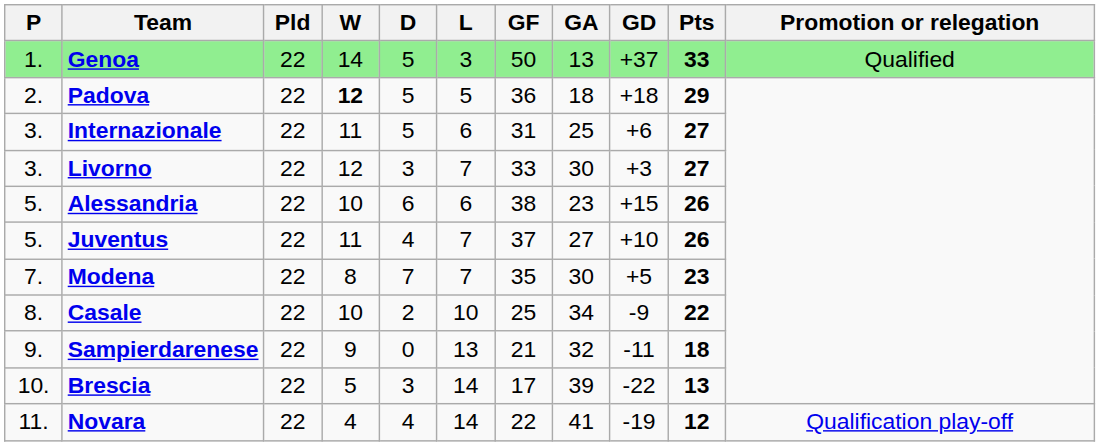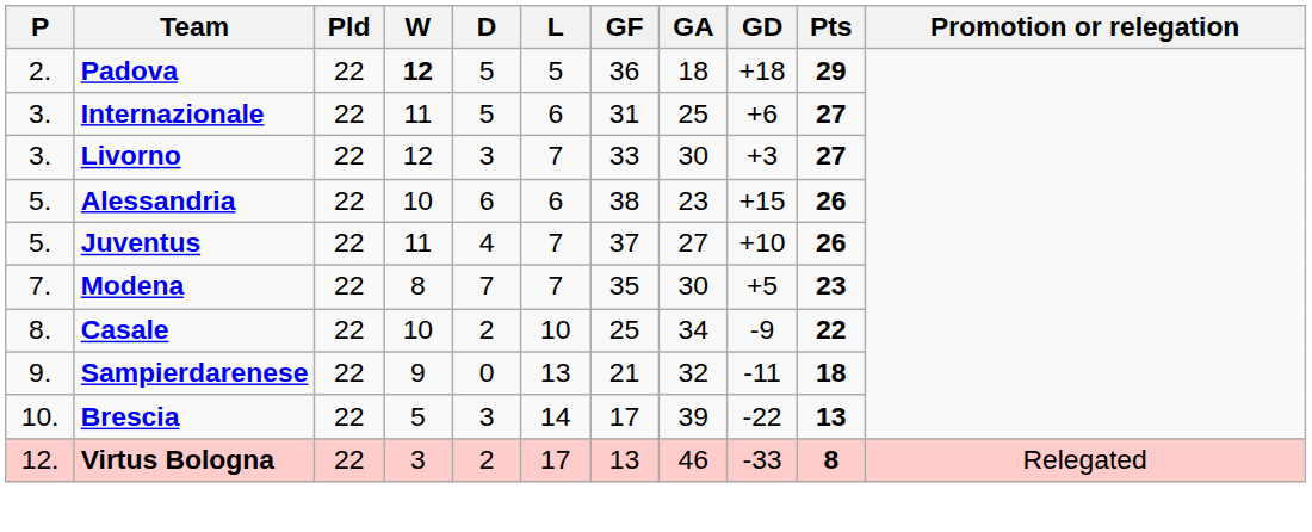 <table class="wikitable sortable" style="text-align: center;">
 <tr>
 <th width=33>P<br></th>
 <th>Team<br></th>
 <th width=33>Pld<br></th>
 <th width=33>W<br></th>
 <th width=33>D<br></th>
 <th width=33>L<br></th>
 <th width=33>GF<br></th>
 <th width=33>GA<br></th>
 <th width=33>GD<br></th>
 <th width=33>Pts<br></th>
 <th class="unsortable" width=250>Promotion or relegation<br></th>
-</tr>
-<tr style="background: #90EE90;">
-<td>1.</td>
-<td align="left"><strong><a href='#'>Genoa</a></strong></td>
-<td>22</td>
-<td>14</td>
-<td>5</td>
-<td>3</td>
-<td>50</td>
-<td>13</td>
-<td>+37</td>
-<td><strong>33</strong></td>
-<td>Qualified</td>
 </tr>
 <tr>
 <td>2.</td>
 <td align="left"><strong><a href='#'>Padova</a></strong></td>
 <td>22</td>
 <td><strong>12</strong></td>
 <td>5</td>
 <td>5</td>
 <td>36</td>
 <td>18</td>
 <td>+18</td>
 <td><strong>29</strong></td>
 </tr>
 <tr>
 <td>3.</td>
 <td align="left"><strong><a href='#'>Internazionale</a></strong></td>
 <td>22</td>
 <td>11</td>
 <td>5</td>
 <td>6</td>
 <td>31</td>
 <td>25</td>
 <td>+6</td>
 <td><strong>27</strong></td>
 </tr>
 <tr>
 <td>3.</td>
 <td align="left"><strong><a href='#'>Livorno</a></strong></td>
 <td>22</td>
 <td>12</td>
 <td>3</td>
 <td>7</td>
 <td>33</td>
 <td>30</td>
 <td>+3</td>
 <td><strong>27</strong></td>
 </tr>
 <tr>
 <td>5.</td>
 <td align="left"><strong><a href='#'>Alessandria</a></strong></td>
 <td>22</td>
 <td>10</td>
 <td>6</td>
 <td>6</td>
 <td>38</td>
 <td>23</td>
 <td>+15</td>
 <td><strong>26</strong></td>
 </tr>
 <tr>
 <td>5.</td>
 <td align="left"><strong><a href='#'>Juventus</a></strong></td>
 <td>22</td>
 <td>11</td>
 <td>4</td>
 <td>7</td>
 <td>37</td>
 <td>27</td>
 <td>+10</td>
 <td><strong>26</strong></td>
 </tr>
 <tr>
 <td>7.</td>
 <td align="left"><strong><a href='#'>Modena</a></strong></td>
 <td>22</td>
 <td>8</td>
 <td>7</td>
 <td>7</td>
 <td>35</td>
 <td>30</td>
 <td>+5</td>
 <td><strong>23</strong></td>
 </tr>
 <tr>
 <td>8.</td>
 <td align="left"><strong><a href='#'>Casale</a></strong></td>
 <td>22</td>
 <td>10</td>
 <td>2</td>
 <td>10</td>
 <td>25</td>
 <td>34</td>
 <td>-9</td>
 <td><strong>22</strong></td>
 </tr>
 <tr>
 <td>9.</td>
 <td align="left"><strong><a href='#'>Sampierdarenese</a></strong></td>
 <td>22</td>
 <td>9</td>
 <td>0</td>
 <td>13</td>
 <td>21</td>
 <td>32</td>
 <td>-11</td>
 <td><strong>18</strong></td>
 </tr>
 <tr>
 <td>10.</td>
 <td align="left"><strong><a href='#'>Brescia</a></strong></td>
 <td>22</td>
 <td>5</td>
 <td>3</td>
 <td>14</td>
 <td>17</td>
 <td>39</td>
 <td>-22</td>
 <td><strong>13</strong></td>
 </tr>
-<tr>
-<td>11.</td>
-<td align="left"><strong><a href='#'>Novara</a></strong></td>
+<tr style="background:#FFCCCC">
+<td>12.</td>
+<td align="left"><strong>Virtus Bologna</strong></td>
 <td>22</td>
-<td>4</td>
-<td>4</td>
-<td>14</td>
-<td>22</td>
-<td>41</td>
-<td>-19</td>
-<td><strong>12</strong></td>
-<td><a href='#'>Qualification play-off</a></td>
+<td>3</td>
+<td>2</td>
+<td>17</td>
+<td>13</td>
+<td>46</td>
+<td>-33</td>
+<td><strong>8</strong></td>
+<td>Relegated</td>
 </tr>
 </table>
